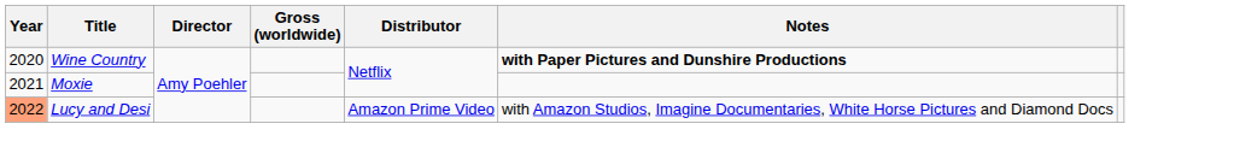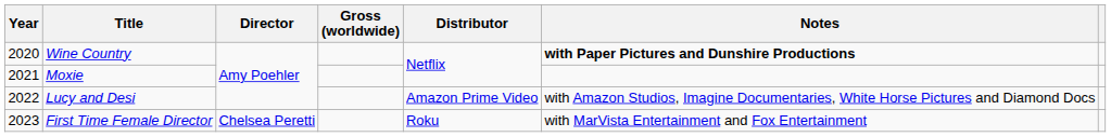 <table class="wikitable sortable">
 <tr>
 <th>Year</th>
 <th>Title</th>
 <th>Director</th>
 <th>Gross<br>(worldwide)</th>
 <th>Distributor</th>
 <th class="unsortable">Notes</th>
 <th class="unsortable"></th>
 </tr>
 <tr>
 <td>2020</td>
 <td><em><a href='#'>Wine Country</a></em></td>
 <td rowspan="3"><a href='#'>Amy Poehler</a></td>
 <td></td>
 <td rowspan="2"><a href='#'>Netflix</a></td>
 <td><strong>with Paper Pictures and Dunshire Productions</strong></td>
 <td></td>
 </tr>
 <tr>
 <td>2021</td>
 <td><em><a href='#'>Moxie</a></em></td>
 <td></td>
 <td></td>
 <td></td>
 </tr>
 <tr>
-<td style="background: lightsalmon;">2022</td>
+<td>2022</td>
 <td><em><a href='#'>Lucy and Desi</a></em></td>
 <td></td>
 <td><a href='#'>Amazon Prime Video</a></td>
 <td>with <a href='#'>Amazon Studios</a>, <a href='#'>Imagine Documentaries</a>, <a href='#'>White Horse Pictures</a> and Diamond Docs</td>
 <td></td>
 </tr>
+<tr>
+<td>2023</td>
+<td><em><a href='#'>First Time Female Director</a></em></td>
+<td><a href='#'>Chelsea Peretti</a></td>
+<td></td>
+<td><a href='#'>Roku</a></td>
+<td>with <a href='#'>MarVista Entertainment</a> and <a href='#'>Fox Entertainment</a></td>
+<td></td>
+</tr>
 </table>
